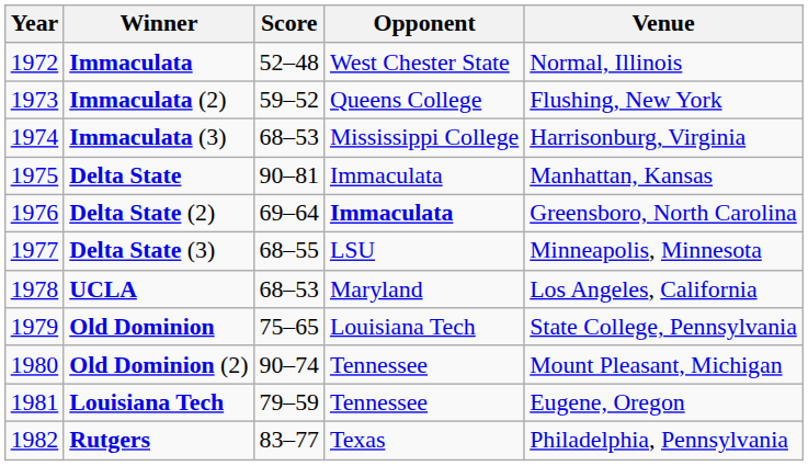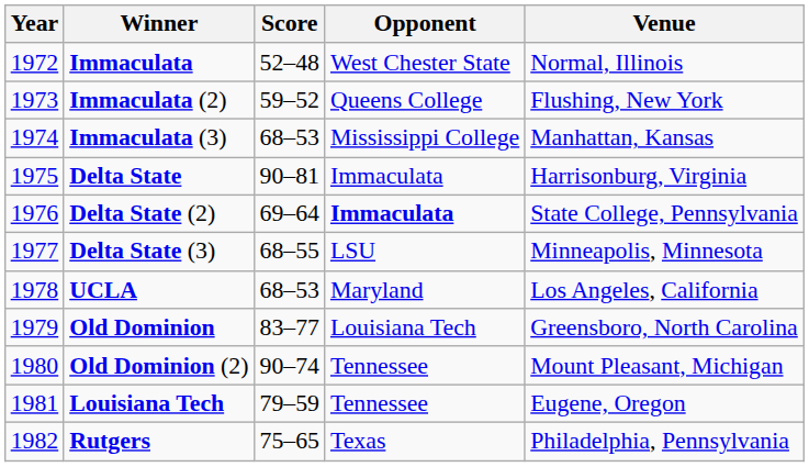 <table class="wikitable">
 <tr>
 <th>Year</th>
 <th>Winner</th>
 <th>Score</th>
 <th>Opponent</th>
 <th>Venue</th>
 </tr>
 <tr>
 <td><a href='#'>1972</a></td>
 <td><strong><a href='#'>Immaculata</a></strong></td>
 <td>52–48</td>
 <td><a href='#'>West Chester State</a></td>
 <td><a href='#'>Normal, Illinois</a></td>
 </tr>
 <tr>
 <td><a href='#'>1973</a></td>
 <td><strong><a href='#'>Immaculata</a></strong> (2)</td>
 <td>59–52</td>
 <td><a href='#'>Queens College</a></td>
 <td><a href='#'>Flushing, New York</a></td>
 </tr>
 <tr>
 <td><a href='#'>1974</a></td>
 <td><strong><a href='#'>Immaculata</a></strong> (3)</td>
 <td>68–53</td>
 <td><a href='#'>Mississippi College</a></td>
-<td><a href='#'>Harrisonburg, Virginia</a></td>
+<td><a href='#'>Manhattan, Kansas</a></td>
 </tr>
 <tr>
 <td><a href='#'>1975</a></td>
 <td><strong><a href='#'>Delta State</a></strong></td>
 <td>90–81</td>
 <td><a href='#'>Immaculata</a></td>
-<td><a href='#'>Manhattan, Kansas</a></td>
+<td><a href='#'>Harrisonburg, Virginia</a></td>
 </tr>
 <tr>
 <td><a href='#'>1976</a></td>
 <td><strong><a href='#'>Delta State</a></strong> (2)</td>
 <td>69–64</td>
 <td><strong><a href='#'>Immaculata</a></strong></td>
-<td><a href='#'>Greensboro, North Carolina</a></td>
+<td><a href='#'>State College, Pennsylvania</a></td>
 </tr>
 <tr>
 <td><a href='#'>1977</a></td>
 <td><strong><a href='#'>Delta State</a></strong> (3)</td>
 <td>68–55</td>
 <td><a href='#'>LSU</a></td>
 <td><a href='#'>Minneapolis</a>, <a href='#'>Minnesota</a></td>
 </tr>
 <tr>
 <td><a href='#'>1978</a></td>
 <td><strong><a href='#'>UCLA</a></strong></td>
 <td>68–53</td>
 <td><a href='#'>Maryland</a></td>
 <td><a href='#'>Los Angeles</a>, <a href='#'>California</a></td>
 </tr>
 <tr>
 <td><a href='#'>1979</a></td>
 <td><strong><a href='#'>Old Dominion</a></strong></td>
-<td>75–65</td>
+<td>83–77</td>
 <td><a href='#'>Louisiana Tech</a></td>
-<td><a href='#'>State College, Pennsylvania</a></td>
+<td><a href='#'>Greensboro, North Carolina</a></td>
 </tr>
 <tr>
 <td><a href='#'>1980</a></td>
 <td><strong><a href='#'>Old Dominion</a></strong> (2)</td>
 <td>90–74</td>
 <td><a href='#'>Tennessee</a></td>
 <td><a href='#'>Mount Pleasant, Michigan</a></td>
 </tr>
 <tr>
 <td><a href='#'>1981</a></td>
 <td><strong><a href='#'>Louisiana Tech</a></strong></td>
 <td>79–59</td>
 <td><a href='#'>Tennessee</a></td>
 <td><a href='#'>Eugene, Oregon</a></td>
 </tr>
 <tr>
 <td><a href='#'>1982</a></td>
 <td><strong><a href='#'>Rutgers</a></strong></td>
-<td>83–77</td>
+<td>75–65</td>
 <td><a href='#'>Texas</a></td>
 <td><a href='#'>Philadelphia</a>, <a href='#'>Pennsylvania</a></td>
 </tr>
 </table>
